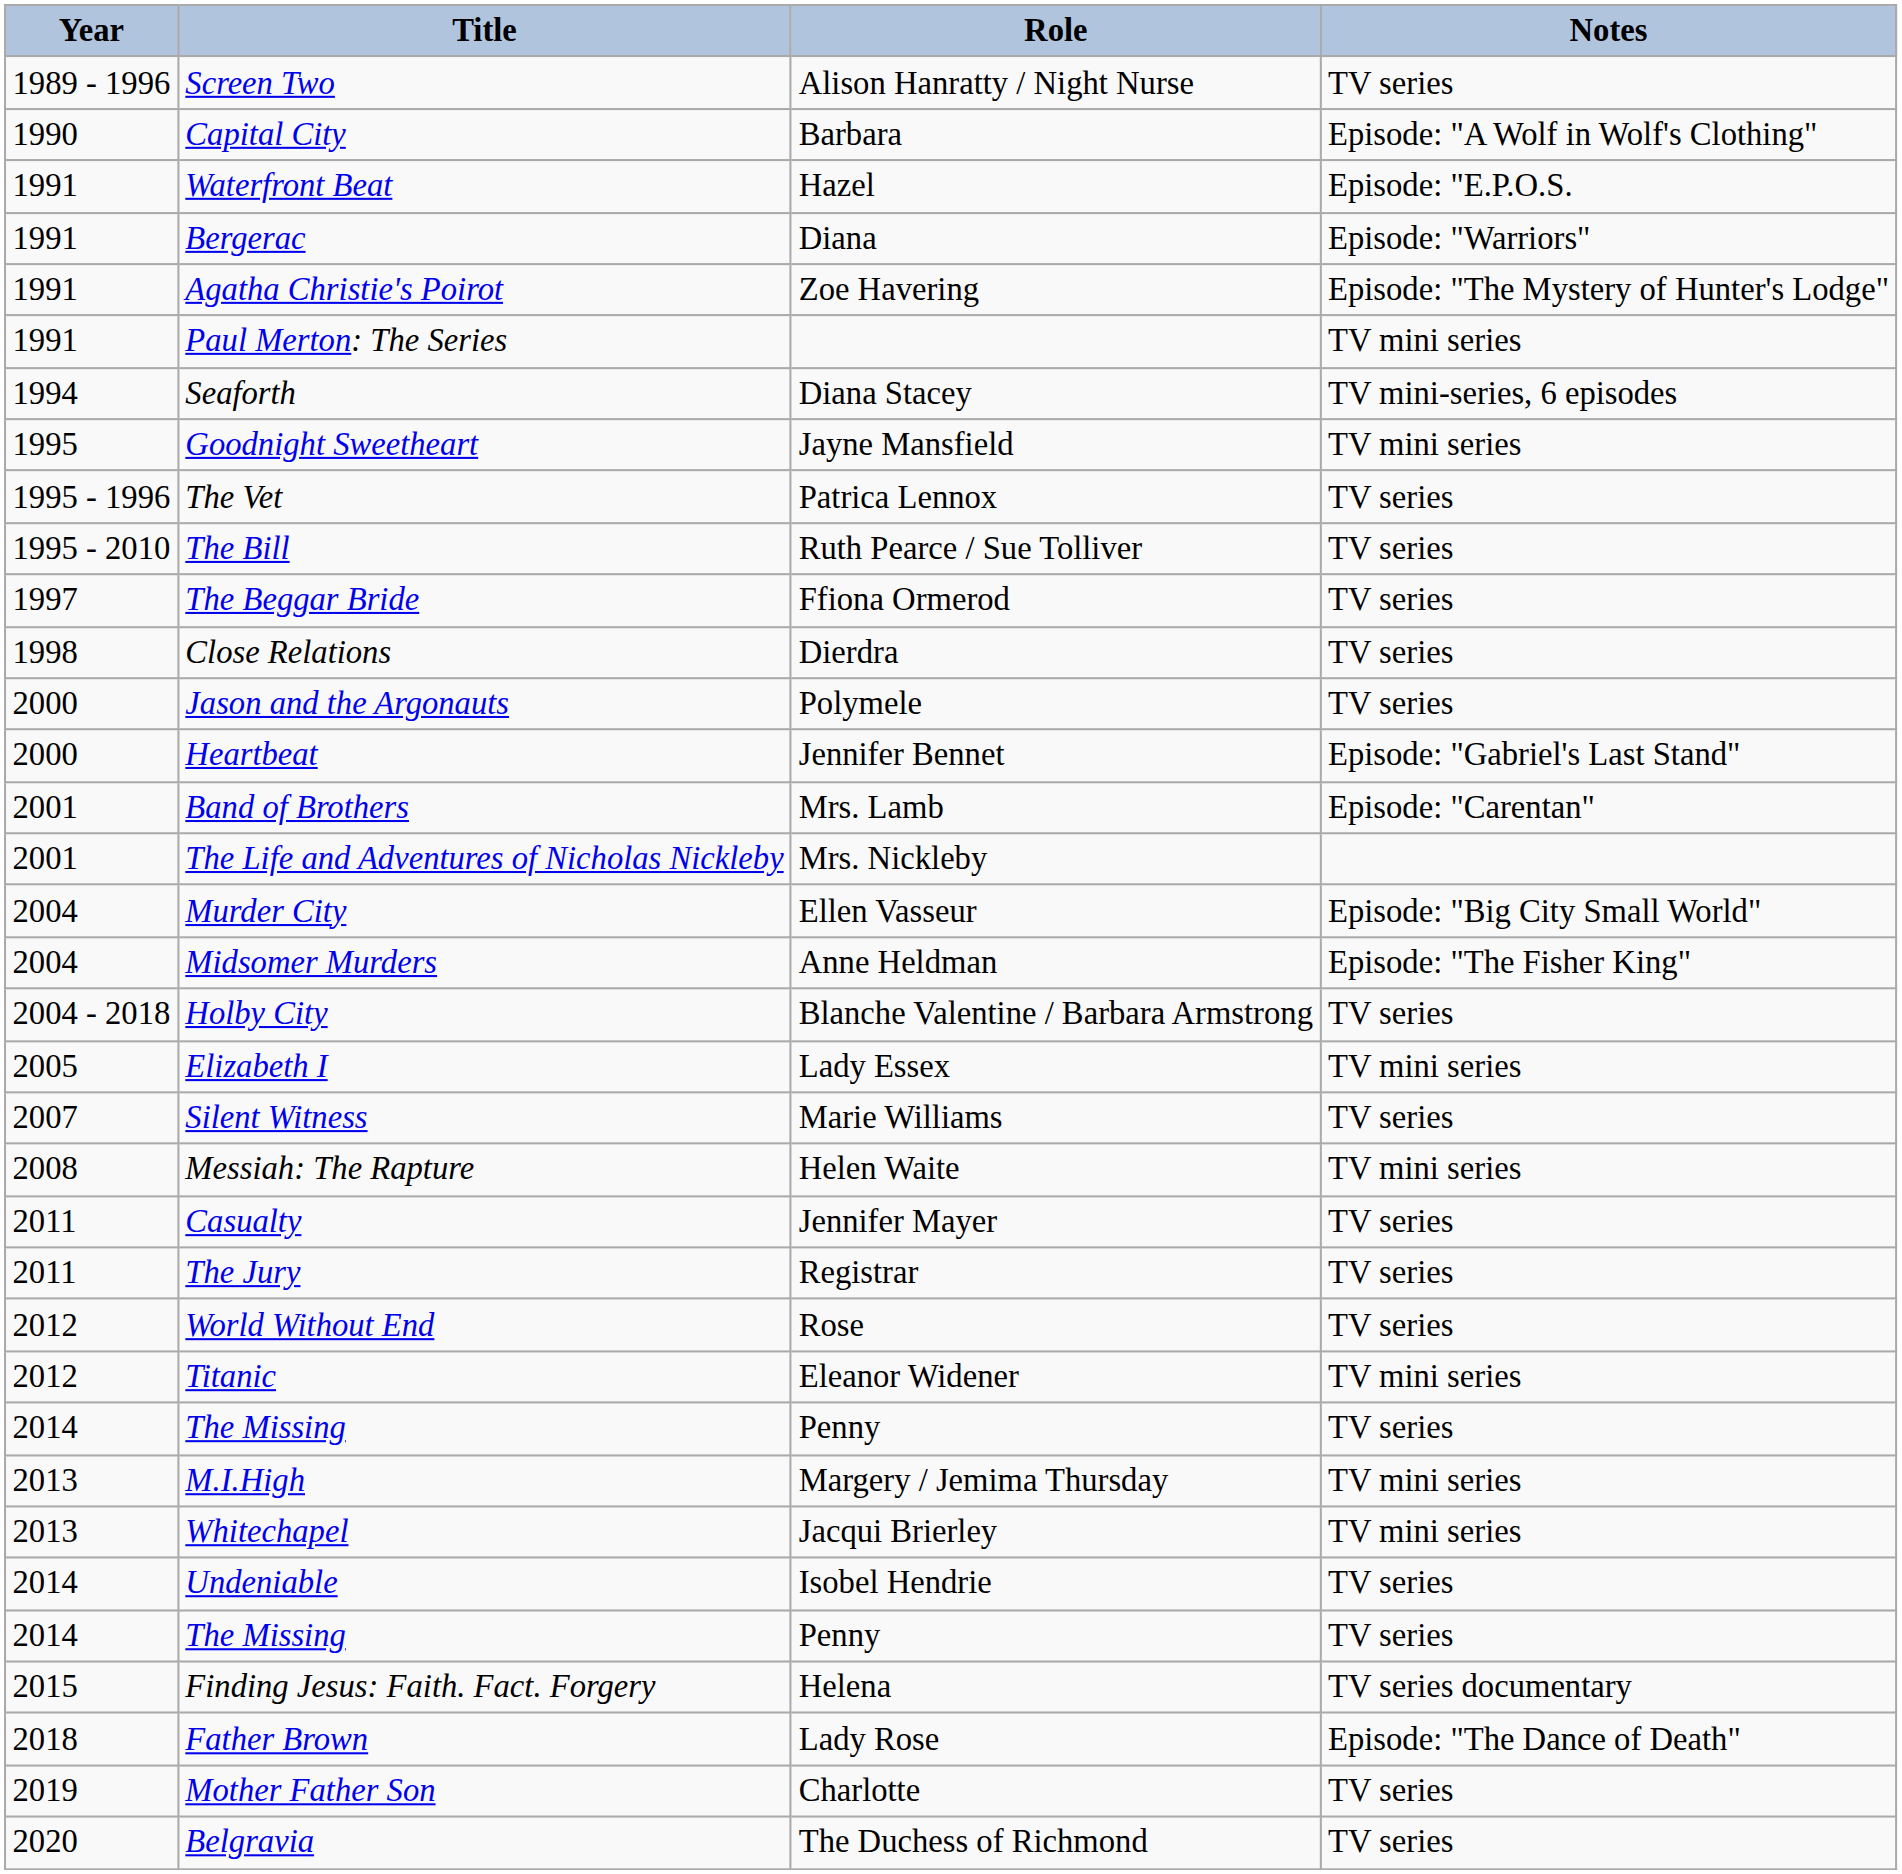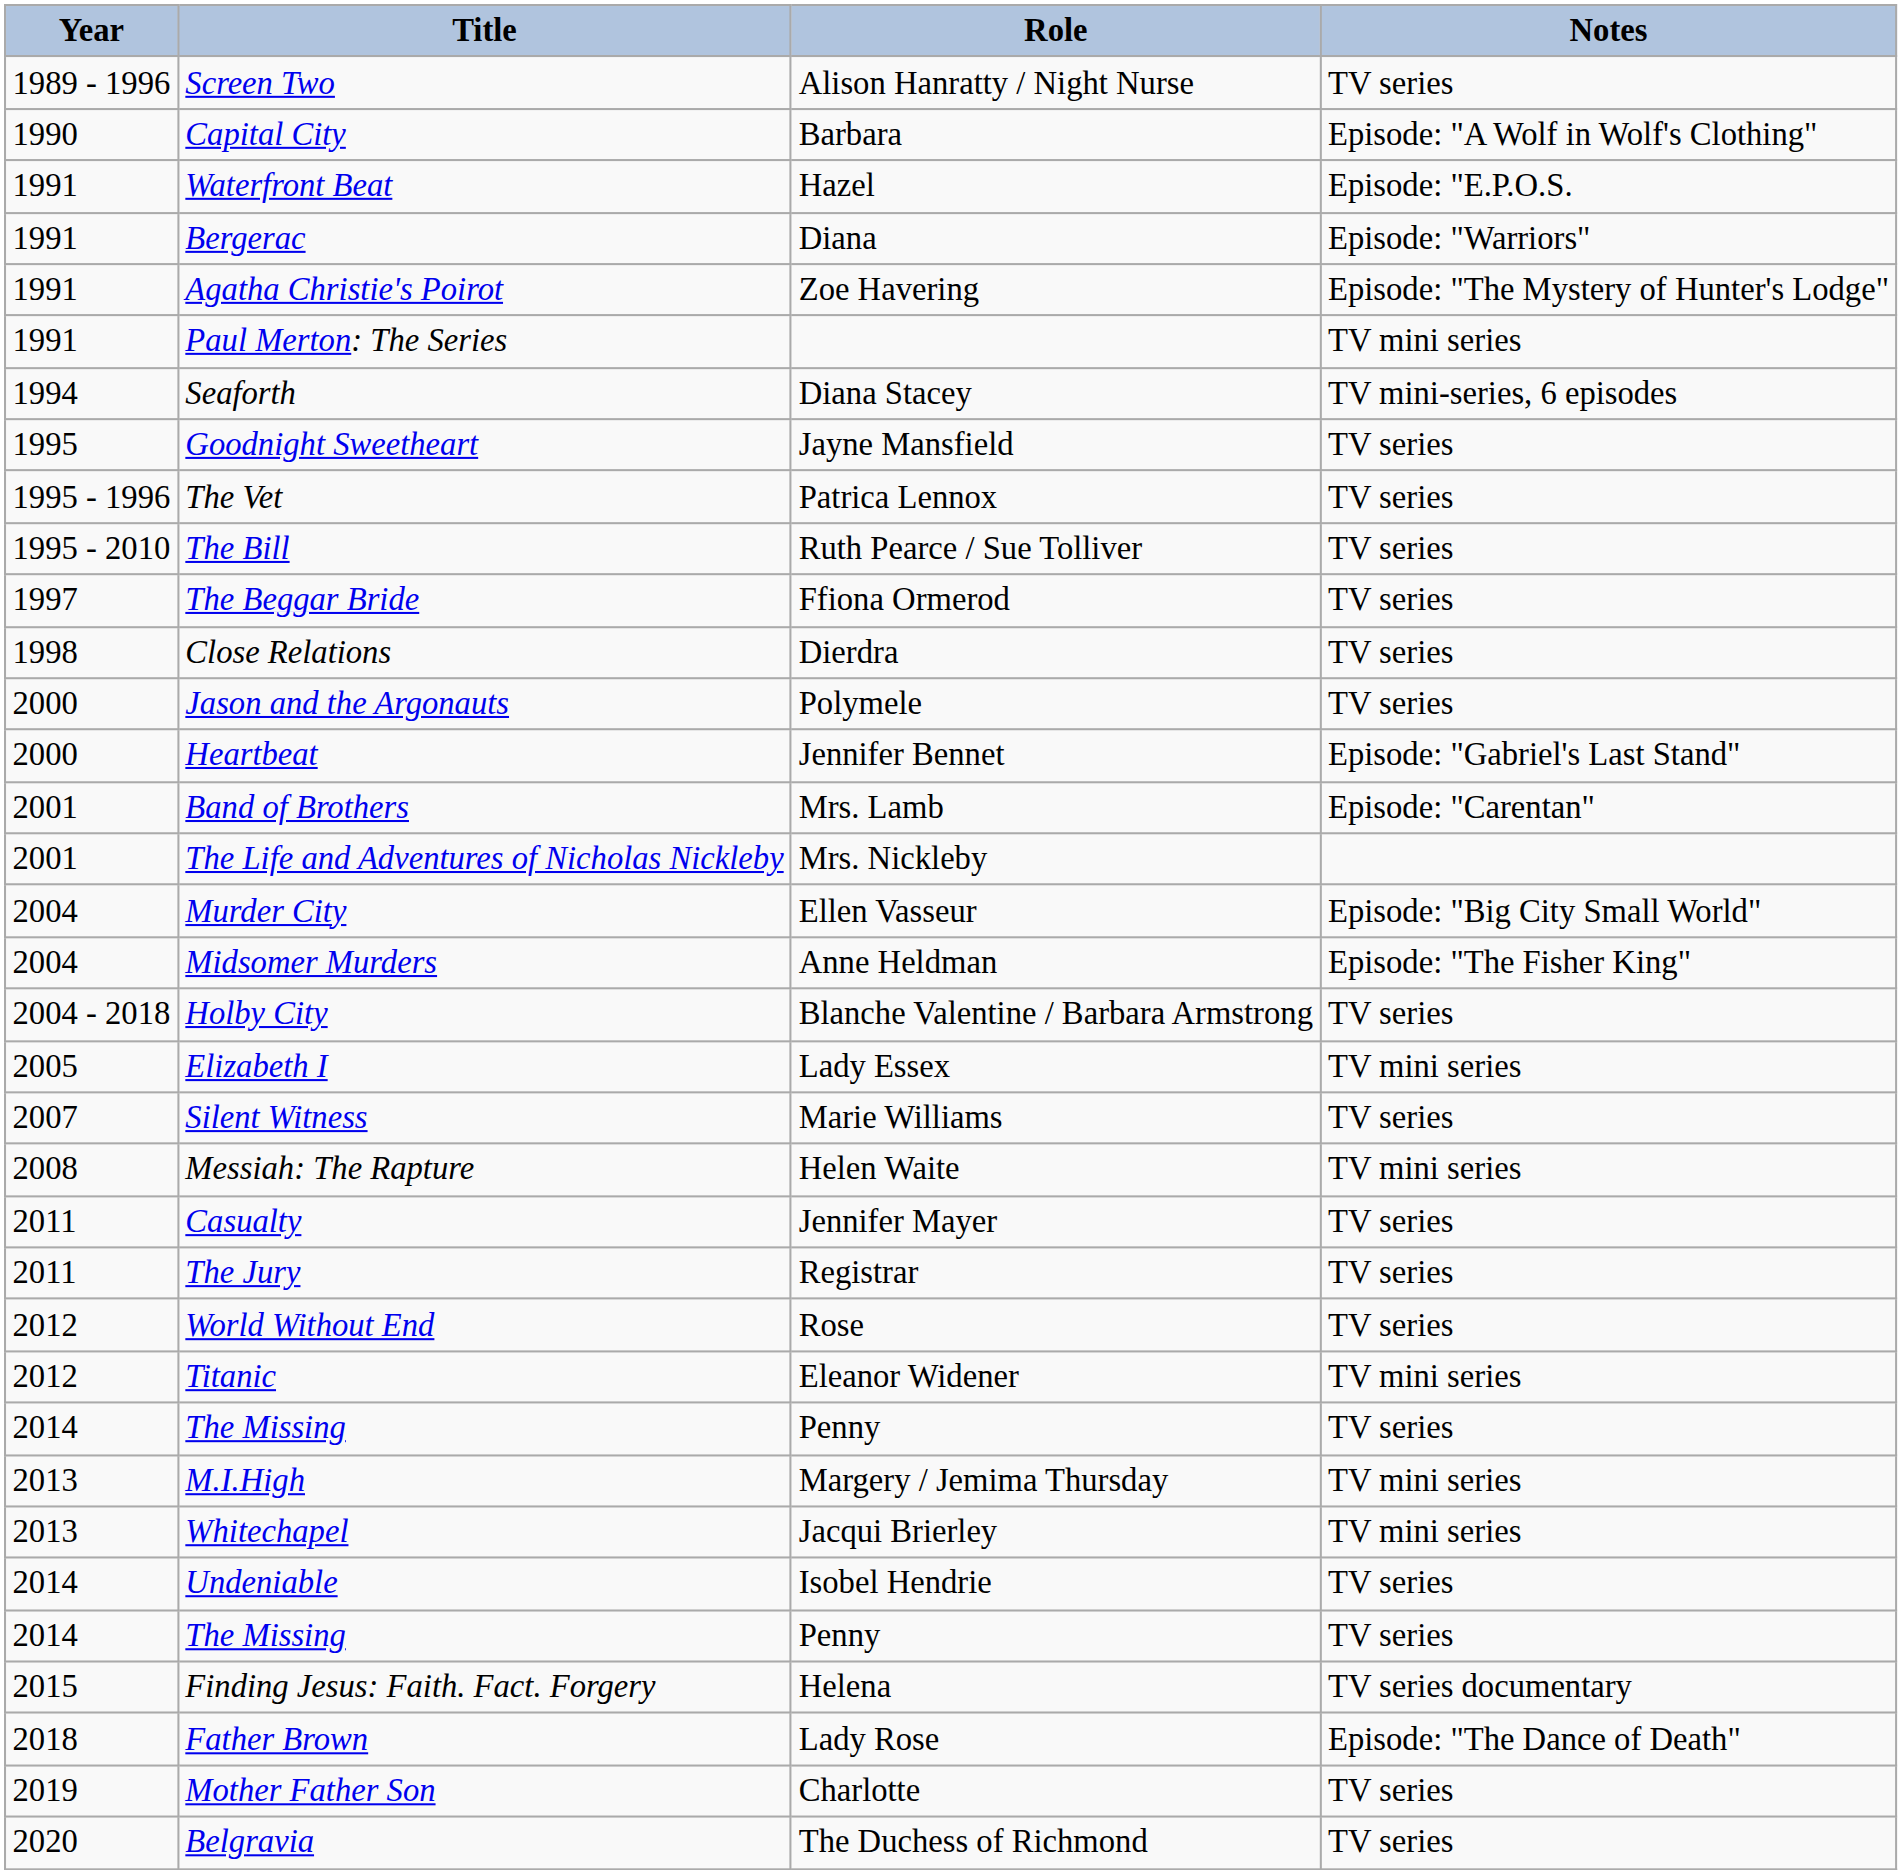 <table class="wikitable">
 <tr>
 <th style="background:#B0C4DE;">Year</th>
 <th style="background:#B0C4DE;">Title</th>
 <th style="background:#B0C4DE;">Role</th>
 <th style="background:#B0C4DE;">Notes</th>
 </tr>
 <tr>
 <td>1989 - 1996</td>
 <td><em><a href='#'>Screen Two</a></em></td>
 <td>Alison Hanratty / Night Nurse</td>
 <td>TV series</td>
 </tr>
 <tr>
 <td>1990</td>
 <td><em><a href='#'>Capital City</a></em></td>
 <td>Barbara</td>
 <td>Episode: "A Wolf in Wolf's Clothing"</td>
 </tr>
 <tr>
 <td>1991</td>
 <td><em><a href='#'>Waterfront Beat</a></em></td>
 <td>Hazel</td>
 <td>Episode: "E.P.O.S.</td>
 </tr>
 <tr>
 <td>1991</td>
 <td><em><a href='#'>Bergerac</a></em></td>
 <td>Diana</td>
 <td>Episode: "Warriors"</td>
 </tr>
 <tr>
 <td>1991</td>
 <td><em><a href='#'>Agatha Christie's Poirot</a></em></td>
 <td>Zoe Havering</td>
 <td>Episode: "The Mystery of Hunter's Lodge"</td>
 </tr>
 <tr>
 <td>1991</td>
 <td><em><a href='#'>Paul Merton</a>: The Series</em></td>
 <td></td>
 <td>TV mini series</td>
 </tr>
 <tr>
 <td>1994</td>
 <td><em>Seaforth</em></td>
 <td>Diana Stacey</td>
 <td>TV mini-series, 6 episodes</td>
 </tr>
 <tr>
 <td>1995</td>
 <td><em><a href='#'>Goodnight Sweetheart</a></em></td>
 <td>Jayne Mansfield</td>
-<td>TV mini series</td>
+<td>TV series</td>
 </tr>
 <tr>
 <td>1995 - 1996</td>
 <td><em>The Vet</em></td>
 <td>Patrica Lennox</td>
 <td>TV series</td>
 </tr>
 <tr>
 <td>1995 - 2010</td>
 <td><em><a href='#'>The Bill</a></em></td>
 <td>Ruth Pearce  / Sue Tolliver</td>
 <td>TV series</td>
 </tr>
 <tr>
 <td>1997</td>
 <td><em><a href='#'>The Beggar Bride</a></em></td>
 <td>Ffiona Ormerod</td>
 <td>TV series</td>
 </tr>
 <tr>
 <td>1998</td>
 <td><em>Close Relations</em></td>
 <td>Dierdra</td>
 <td>TV series</td>
 </tr>
 <tr>
 <td>2000</td>
 <td><em><a href='#'>Jason and the Argonauts</a></em></td>
 <td>Polymele</td>
 <td>TV series</td>
 </tr>
 <tr>
 <td>2000</td>
 <td><em><a href='#'>Heartbeat</a></em></td>
 <td>Jennifer Bennet</td>
 <td>Episode: "Gabriel's Last Stand"</td>
 </tr>
 <tr>
 <td>2001</td>
 <td><em><a href='#'>Band of Brothers</a></em></td>
 <td>Mrs. Lamb</td>
 <td>Episode: "Carentan"</td>
 </tr>
 <tr>
 <td>2001</td>
 <td><em><a href='#'>The Life and Adventures of Nicholas Nickleby</a></em></td>
 <td>Mrs. Nickleby</td>
 <td></td>
 </tr>
 <tr>
 <td>2004</td>
 <td><em><a href='#'>Murder City</a></em></td>
 <td>Ellen Vasseur</td>
 <td>Episode: "Big City Small World"</td>
 </tr>
 <tr>
 <td>2004</td>
 <td><em><a href='#'>Midsomer Murders</a></em></td>
 <td>Anne Heldman </td>
 <td>Episode: "The Fisher King"</td>
 </tr>
 <tr>
 <td>2004 - 2018</td>
 <td><em><a href='#'>Holby City</a></em></td>
 <td>Blanche Valentine / Barbara Armstrong</td>
 <td>TV series</td>
 </tr>
 <tr>
 <td>2005</td>
 <td><em><a href='#'>Elizabeth I</a></em></td>
 <td>Lady Essex</td>
 <td>TV mini series</td>
 </tr>
 <tr>
 <td>2007</td>
 <td><em><a href='#'>Silent Witness</a></em></td>
 <td>Marie Williams</td>
 <td>TV series</td>
 </tr>
 <tr>
 <td>2008</td>
 <td><em>Messiah: The Rapture</em></td>
 <td>Helen Waite</td>
 <td>TV mini series</td>
 </tr>
 <tr>
 <td>2011</td>
 <td><em><a href='#'>Casualty</a></em></td>
 <td>Jennifer Mayer</td>
 <td>TV series</td>
 </tr>
 <tr>
 <td>2011</td>
 <td><em><a href='#'>The Jury</a></em></td>
 <td>Registrar</td>
 <td>TV series</td>
 </tr>
 <tr>
 <td>2012</td>
 <td><em><a href='#'>World Without End</a></em></td>
 <td>Rose</td>
 <td>TV series</td>
 </tr>
 <tr>
 <td>2012</td>
 <td><em><a href='#'>Titanic</a></em></td>
 <td>Eleanor Widener</td>
 <td>TV mini series</td>
 </tr>
 <tr>
 <td>2014</td>
 <td><em><a href='#'>The Missing</a></em></td>
 <td>Penny</td>
 <td>TV series</td>
 </tr>
 <tr>
 <td>2013</td>
 <td><em><a href='#'>M.I.High</a></em></td>
 <td>Margery / Jemima Thursday</td>
 <td>TV mini series</td>
 </tr>
 <tr>
 <td>2013</td>
 <td><em><a href='#'>Whitechapel</a></em></td>
 <td>Jacqui Brierley</td>
 <td>TV mini series</td>
 </tr>
 <tr>
 <td>2014</td>
 <td><em><a href='#'>Undeniable</a></em></td>
 <td>Isobel Hendrie</td>
 <td>TV series</td>
 </tr>
 <tr>
 <td>2014</td>
 <td><em><a href='#'>The Missing</a></em></td>
 <td>Penny </td>
 <td>TV series</td>
 </tr>
 <tr>
 <td>2015</td>
 <td><em>Finding Jesus: Faith. Fact. Forgery</em></td>
 <td>Helena</td>
 <td>TV series documentary</td>
 </tr>
 <tr>
 <td>2018</td>
 <td><em><a href='#'>Father Brown</a></em></td>
 <td>Lady Rose</td>
 <td>Episode: "The Dance of Death"</td>
 </tr>
 <tr>
 <td>2019</td>
 <td><em><a href='#'>Mother Father Son</a></em></td>
 <td>Charlotte </td>
 <td>TV series</td>
 </tr>
 <tr>
 <td>2020</td>
 <td><em><a href='#'>Belgravia</a></em></td>
 <td>The Duchess of Richmond </td>
 <td>TV series</td>
 </tr>
 <tr>
 </tr>
 </table>
